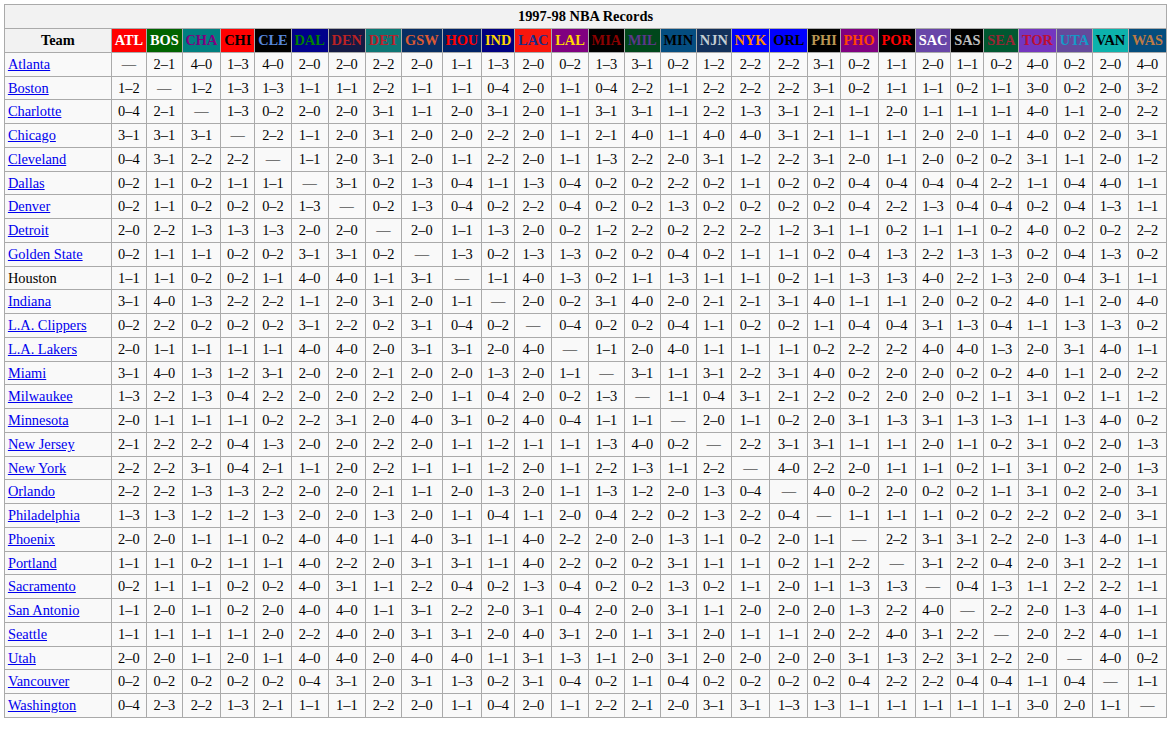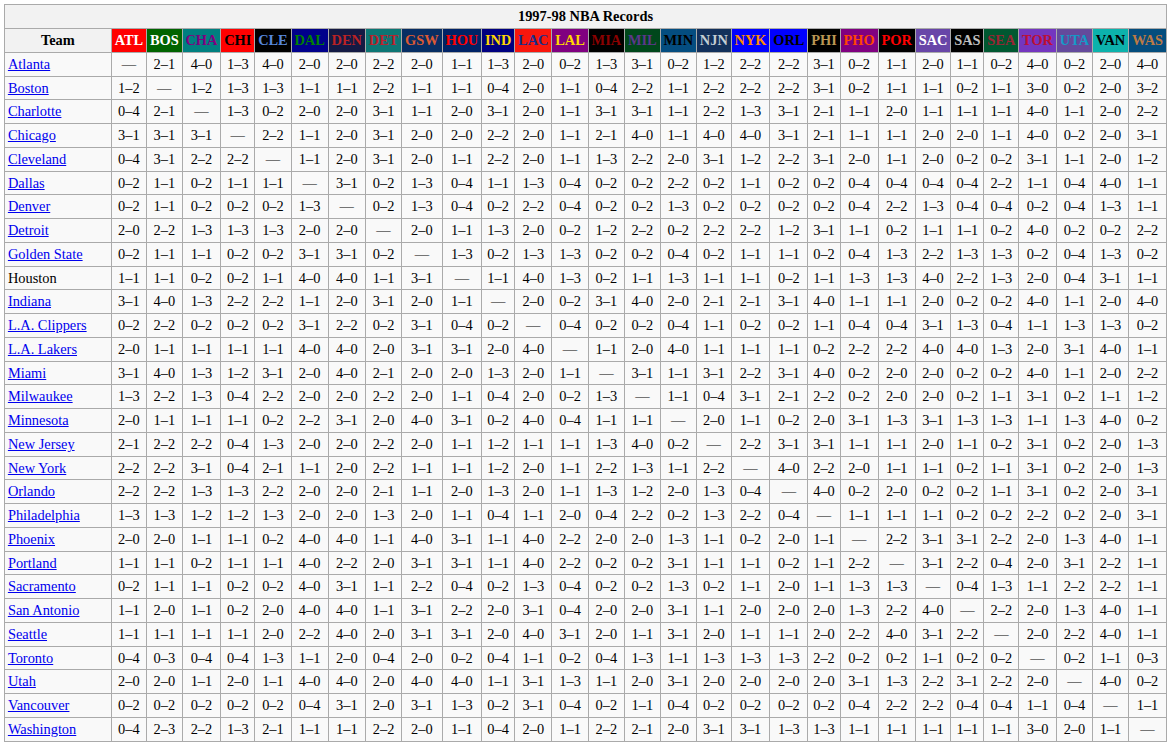 <table class="wikitable" style="font-size:90%; text-align:center;">
 <tr>
 <th colspan=30>1997-98 NBA Records</th>
 </tr>
 <tr>
 <th width=100>Team</th>
 <th style="background:#FF0000;color:#FFFFFF;width=35">ATL</th>
 <th style="background:#006400;color:#FFFFFF;width=35">BOS</th>
 <th style="background:#008080;color:#800080;width=35">CHA</th>
 <th style="background:#FF0000;color:#000000;width=35">CHI</th>
 <th style="background:#000000;color:#5787DC;width=35">CLE</th>
 <th style="background:#00008B;color:#008000;width=35">DAL</th>
 <th style="background:#141A44;color:#BC2224;width=35">DEN</th>
 <th style="background:#0C7674;color:#BB222C;width=35">DET</th>
 <th style="background:#072E63;color:#DC5A34;width=35">GSW</th>
 <th style="background:#002366;color:#FF0000;width=35">HOU</th>
 <th style="background:#000080;color:#FFD700;width=35">IND</th>
 <th style="background:#F9160D;color:#1A2E8B;width=35">LAC</th>
 <th style="background:#800080;color:#FFD700;width=35">LAL</th>
 <th style="background:#000000;color:#8B0000;width=35">MIA</th>
 <th style="background:#00471B;color:#5C378A;width=35">MIL</th>
 <th style="background:#044D80;color:#000000;width=35">MIN</th>
 <th style="background:#12305B;color:#C4CED4;width=35">NJN</th>
 <th style="background:#0000FF;color:#FF8C00;width=35">NYK</th>
 <th style="background:#0000FF;color:#000000;width=35">ORL</th>
 <th style="background:#000000;color:#BB9754;width=35">PHI</th>
 <th style="background:#800080;color:#FF4500;width=35">PHO</th>
 <th style="background:#000000;color:#FF0000;width=35">POR</th>
 <th style="background:#6846A8;color:#FFFFFF;width=35">SAC</th>
 <th style="background:#000000;color:#C0C0C0;width=35">SAS</th>
 <th style="background:#005831;color:#992634;width=35">SEA</th>
 <th style="background:#7436BF;color:#BE0F34;width=35">TOR</th>
 <th style="background:#644A9C;color:#149BC7;width=35">UTA</th>
 <th style="background:#0CB2AC;color:#000000;width=35">VAN</th>
 <th style="background:#044D7D;color:#BC7A44;width=35">WAS</th>
 </tr>
 <tr>
 <td style="text-align:left;"><a href='#'>Atlanta</a></td>
 <td>—</td>
 <td>2–1</td>
 <td>4–0</td>
 <td>1–3</td>
 <td>4–0</td>
 <td>2–0</td>
 <td>2–0</td>
 <td>2–2</td>
 <td>2–0</td>
 <td>1–1</td>
 <td>1–3</td>
 <td>2–0</td>
 <td>0–2</td>
 <td>1–3</td>
 <td>3–1</td>
 <td>0–2</td>
 <td>1–2</td>
 <td>2–2</td>
 <td>2–2</td>
 <td>3–1</td>
 <td>0–2</td>
 <td>1–1</td>
 <td>2–0</td>
 <td>1–1</td>
 <td>0–2</td>
 <td>4–0</td>
 <td>0–2</td>
 <td>2–0</td>
 <td>4–0</td>
 </tr>
 <tr>
 <td style="text-align:left;"><a href='#'>Boston</a></td>
 <td>1–2</td>
 <td>—</td>
 <td>1–2</td>
 <td>1–3</td>
 <td>1–3</td>
 <td>1–1</td>
 <td>1–1</td>
 <td>2–2</td>
 <td>1–1</td>
 <td>1–1</td>
 <td>0–4</td>
 <td>2–0</td>
 <td>1–1</td>
 <td>0–4</td>
 <td>2–2</td>
 <td>1–1</td>
 <td>2–2</td>
 <td>2–2</td>
 <td>2–2</td>
 <td>3–1</td>
 <td>0–2</td>
 <td>1–1</td>
 <td>1–1</td>
 <td>0–2</td>
 <td>1–1</td>
 <td>3–0</td>
 <td>0–2</td>
 <td>2–0</td>
 <td>3–2</td>
 </tr>
 <tr>
 <td style="text-align:left;"><a href='#'>Charlotte</a></td>
 <td>0–4</td>
 <td>2–1</td>
 <td>—</td>
 <td>1–3</td>
 <td>0–2</td>
 <td>2–0</td>
 <td>2–0</td>
 <td>3–1</td>
 <td>1–1</td>
 <td>2–0</td>
 <td>3–1</td>
 <td>2–0</td>
 <td>1–1</td>
 <td>3–1</td>
 <td>3–1</td>
 <td>1–1</td>
 <td>2–2</td>
 <td>1–3</td>
 <td>3–1</td>
 <td>2–1</td>
 <td>1–1</td>
 <td>2–0</td>
 <td>1–1</td>
 <td>1–1</td>
 <td>1–1</td>
 <td>4–0</td>
 <td>1–1</td>
 <td>2–0</td>
 <td>2–2</td>
 </tr>
 <tr>
 <td style="text-align:left;"><a href='#'>Chicago</a></td>
 <td>3–1</td>
 <td>3–1</td>
 <td>3–1</td>
 <td>—</td>
 <td>2–2</td>
 <td>1–1</td>
 <td>2–0</td>
 <td>3–1</td>
 <td>2–0</td>
 <td>2–0</td>
 <td>2–2</td>
 <td>2–0</td>
 <td>1–1</td>
 <td>2–1</td>
 <td>4–0</td>
 <td>1–1</td>
 <td>4–0</td>
 <td>4–0</td>
 <td>3–1</td>
 <td>2–1</td>
 <td>1–1</td>
 <td>1–1</td>
 <td>2–0</td>
 <td>2–0</td>
 <td>1–1</td>
 <td>4–0</td>
 <td>0–2</td>
 <td>2–0</td>
 <td>3–1</td>
 </tr>
 <tr>
 <td style="text-align:left;"><a href='#'>Cleveland</a></td>
 <td>0–4</td>
 <td>3–1</td>
 <td>2–2</td>
 <td>2–2</td>
 <td>—</td>
 <td>1–1</td>
 <td>2–0</td>
 <td>3–1</td>
 <td>2–0</td>
 <td>1–1</td>
 <td>2–2</td>
 <td>2–0</td>
 <td>1–1</td>
 <td>1–3</td>
 <td>2–2</td>
 <td>2–0</td>
 <td>3–1</td>
 <td>1–2</td>
 <td>2–2</td>
 <td>3–1</td>
 <td>2–0</td>
 <td>1–1</td>
 <td>2–0</td>
 <td>0–2</td>
 <td>0–2</td>
 <td>3–1</td>
 <td>1–1</td>
 <td>2–0</td>
 <td>1–2</td>
 </tr>
 <tr>
 <td style="text-align:left;"><a href='#'>Dallas</a></td>
 <td>0–2</td>
 <td>1–1</td>
 <td>0–2</td>
 <td>1–1</td>
 <td>1–1</td>
 <td>—</td>
 <td>3–1</td>
 <td>0–2</td>
 <td>1–3</td>
 <td>0–4</td>
 <td>1–1</td>
 <td>1–3</td>
 <td>0–4</td>
 <td>0–2</td>
 <td>0–2</td>
 <td>2–2</td>
 <td>0–2</td>
 <td>1–1</td>
 <td>0–2</td>
 <td>0–2</td>
 <td>0–4</td>
 <td>0–4</td>
 <td>0–4</td>
 <td>0–4</td>
 <td>2–2</td>
 <td>1–1</td>
 <td>0–4</td>
 <td>4–0</td>
 <td>1–1</td>
 </tr>
 <tr>
 <td style="text-align:left;"><a href='#'>Denver</a></td>
 <td>0–2</td>
 <td>1–1</td>
 <td>0–2</td>
 <td>0–2</td>
 <td>0–2</td>
 <td>1–3</td>
 <td>—</td>
 <td>0–2</td>
 <td>1–3</td>
 <td>0–4</td>
 <td>0–2</td>
 <td>2–2</td>
 <td>0–4</td>
 <td>0–2</td>
 <td>0–2</td>
 <td>1–3</td>
 <td>0–2</td>
 <td>0–2</td>
 <td>0–2</td>
 <td>0–2</td>
 <td>0–4</td>
 <td>2–2</td>
 <td>1–3</td>
 <td>0–4</td>
 <td>0–4</td>
 <td>0–2</td>
 <td>0–4</td>
 <td>1–3</td>
 <td>1–1</td>
 </tr>
 <tr>
 <td style="text-align:left;"><a href='#'>Detroit</a></td>
 <td>2–0</td>
 <td>2–2</td>
 <td>1–3</td>
 <td>1–3</td>
 <td>1–3</td>
 <td>2–0</td>
 <td>2–0</td>
 <td>—</td>
 <td>2–0</td>
 <td>1–1</td>
 <td>1–3</td>
 <td>2–0</td>
 <td>0–2</td>
 <td>1–2</td>
 <td>2–2</td>
 <td>0–2</td>
 <td>2–2</td>
 <td>2–2</td>
 <td>1–2</td>
 <td>3–1</td>
 <td>1–1</td>
 <td>0–2</td>
 <td>1–1</td>
 <td>1–1</td>
 <td>0–2</td>
 <td>4–0</td>
 <td>0–2</td>
 <td>0–2</td>
 <td>2–2</td>
 </tr>
 <tr>
 <td style="text-align:left;"><a href='#'>Golden State</a></td>
 <td>0–2</td>
 <td>1–1</td>
 <td>1–1</td>
 <td>0–2</td>
 <td>0–2</td>
 <td>3–1</td>
 <td>3–1</td>
 <td>0–2</td>
 <td>—</td>
 <td>1–3</td>
 <td>0–2</td>
 <td>1–3</td>
 <td>1–3</td>
 <td>0–2</td>
 <td>0–2</td>
 <td>0–4</td>
 <td>0–2</td>
 <td>1–1</td>
 <td>1–1</td>
 <td>0–2</td>
 <td>0–4</td>
 <td>1–3</td>
 <td>2–2</td>
 <td>1–3</td>
 <td>1–3</td>
 <td>0–2</td>
 <td>0–4</td>
 <td>1–3</td>
 <td>0–2</td>
 </tr>
 <tr>
 <td style="text-align:left;">Houston</td>
 <td>1–1</td>
 <td>1–1</td>
 <td>0–2</td>
 <td>0–2</td>
 <td>1–1</td>
 <td>4–0</td>
 <td>4–0</td>
 <td>1–1</td>
 <td>3–1</td>
 <td>—</td>
 <td>1–1</td>
 <td>4–0</td>
 <td>1–3</td>
 <td>0–2</td>
 <td>1–1</td>
 <td>1–3</td>
 <td>1–1</td>
 <td>1–1</td>
 <td>0–2</td>
 <td>1–1</td>
 <td>1–3</td>
 <td>1–3</td>
 <td>4–0</td>
 <td>2–2</td>
 <td>1–3</td>
 <td>2–0</td>
 <td>0–4</td>
 <td>3–1</td>
 <td>1–1</td>
 </tr>
 <tr>
 <td style="text-align:left;"><a href='#'>Indiana</a></td>
 <td>3–1</td>
 <td>4–0</td>
 <td>1–3</td>
 <td>2–2</td>
 <td>2–2</td>
 <td>1–1</td>
 <td>2–0</td>
 <td>3–1</td>
 <td>2–0</td>
 <td>1–1</td>
 <td>—</td>
 <td>2–0</td>
 <td>0–2</td>
 <td>3–1</td>
 <td>4–0</td>
 <td>2–0</td>
 <td>2–1</td>
 <td>2–1</td>
 <td>3–1</td>
 <td>4–0</td>
 <td>1–1</td>
 <td>1–1</td>
 <td>2–0</td>
 <td>0–2</td>
 <td>0–2</td>
 <td>4–0</td>
 <td>1–1</td>
 <td>2–0</td>
 <td>4–0</td>
 </tr>
 <tr>
 <td style="text-align:left;"><a href='#'>L.A. Clippers</a></td>
 <td>0–2</td>
 <td>2–2</td>
 <td>0–2</td>
 <td>0–2</td>
 <td>0–2</td>
 <td>3–1</td>
 <td>2–2</td>
 <td>0–2</td>
 <td>3–1</td>
 <td>0–4</td>
 <td>0–2</td>
 <td>—</td>
 <td>0–4</td>
 <td>0–2</td>
 <td>0–2</td>
 <td>0–4</td>
 <td>1–1</td>
 <td>0–2</td>
 <td>0–2</td>
 <td>1–1</td>
 <td>0–4</td>
 <td>0–4</td>
 <td>3–1</td>
 <td>1–3</td>
 <td>0–4</td>
 <td>1–1</td>
 <td>1–3</td>
 <td>1–3</td>
 <td>0–2</td>
 </tr>
 <tr>
 <td style="text-align:left;"><a href='#'>L.A. Lakers</a></td>
 <td>2–0</td>
 <td>1–1</td>
 <td>1–1</td>
 <td>1–1</td>
 <td>1–1</td>
 <td>4–0</td>
 <td>4–0</td>
 <td>2–0</td>
 <td>3–1</td>
 <td>3–1</td>
 <td>2–0</td>
 <td>4–0</td>
 <td>—</td>
 <td>1–1</td>
 <td>2–0</td>
 <td>4–0</td>
 <td>1–1</td>
 <td>1–1</td>
 <td>1–1</td>
 <td>0–2</td>
 <td>2–2</td>
 <td>2–2</td>
 <td>4–0</td>
 <td>4–0</td>
 <td>1–3</td>
 <td>2–0</td>
 <td>3–1</td>
 <td>4–0</td>
 <td>1–1</td>
 </tr>
 <tr>
 <td style="text-align:left;"><a href='#'>Miami</a></td>
 <td>3–1</td>
 <td>4–0</td>
 <td>1–3</td>
 <td>1–2</td>
 <td>3–1</td>
 <td>2–0</td>
-<td>2–0</td>
+<td>4–0</td>
 <td>2–1</td>
 <td>2–0</td>
 <td>2–0</td>
 <td>1–3</td>
 <td>2–0</td>
 <td>1–1</td>
 <td>—</td>
 <td>3–1</td>
 <td>1–1</td>
 <td>3–1</td>
 <td>2–2</td>
 <td>3–1</td>
 <td>4–0</td>
 <td>0–2</td>
 <td>2–0</td>
 <td>2–0</td>
 <td>0–2</td>
 <td>0–2</td>
 <td>4–0</td>
 <td>1–1</td>
 <td>2–0</td>
 <td>2–2</td>
 </tr>
 <tr>
 <td style="text-align:left;"><a href='#'>Milwaukee</a></td>
 <td>1–3</td>
 <td>2–2</td>
 <td>1–3</td>
 <td>0–4</td>
 <td>2–2</td>
 <td>2–0</td>
 <td>2–0</td>
 <td>2–2</td>
 <td>2–0</td>
 <td>1–1</td>
 <td>0–4</td>
 <td>2–0</td>
 <td>0–2</td>
 <td>1–3</td>
 <td>—</td>
 <td>1–1</td>
 <td>0–4</td>
 <td>3–1</td>
 <td>2–1</td>
 <td>2–2</td>
 <td>0–2</td>
 <td>2–0</td>
 <td>2–0</td>
 <td>0–2</td>
 <td>1–1</td>
 <td>3–1</td>
 <td>0–2</td>
 <td>1–1</td>
 <td>1–2</td>
 </tr>
 <tr>
 <td style="text-align:left;"><a href='#'>Minnesota</a></td>
 <td>2–0</td>
 <td>1–1</td>
 <td>1–1</td>
 <td>1–1</td>
 <td>0–2</td>
 <td>2–2</td>
 <td>3–1</td>
 <td>2–0</td>
 <td>4–0</td>
 <td>3–1</td>
 <td>0–2</td>
 <td>4–0</td>
 <td>0–4</td>
 <td>1–1</td>
 <td>1–1</td>
 <td>—</td>
 <td>2–0</td>
 <td>1–1</td>
 <td>0–2</td>
 <td>2–0</td>
 <td>3–1</td>
 <td>1–3</td>
 <td>3–1</td>
 <td>1–3</td>
 <td>1–3</td>
 <td>1–1</td>
 <td>1–3</td>
 <td>4–0</td>
 <td>0–2</td>
 </tr>
 <tr>
 <td style="text-align:left;"><a href='#'>New Jersey</a></td>
 <td>2–1</td>
 <td>2–2</td>
 <td>2–2</td>
 <td>0–4</td>
 <td>1–3</td>
 <td>2–0</td>
 <td>2–0</td>
 <td>2–2</td>
 <td>2–0</td>
 <td>1–1</td>
 <td>1–2</td>
 <td>1–1</td>
 <td>1–1</td>
 <td>1–3</td>
 <td>4–0</td>
 <td>0–2</td>
 <td>—</td>
 <td>2–2</td>
 <td>3–1</td>
 <td>3–1</td>
 <td>1–1</td>
 <td>1–1</td>
 <td>2–0</td>
 <td>1–1</td>
 <td>0–2</td>
 <td>3–1</td>
 <td>0–2</td>
 <td>2–0</td>
 <td>1–3</td>
 </tr>
 <tr>
 <td style="text-align:left;"><a href='#'>New York</a></td>
 <td>2–2</td>
 <td>2–2</td>
 <td>3–1</td>
 <td>0–4</td>
 <td>2–1</td>
 <td>1–1</td>
 <td>2–0</td>
 <td>2–2</td>
 <td>1–1</td>
 <td>1–1</td>
 <td>1–2</td>
 <td>2–0</td>
 <td>1–1</td>
 <td>2–2</td>
 <td>1–3</td>
 <td>1–1</td>
 <td>2–2</td>
 <td>—</td>
 <td>4–0</td>
 <td>2–2</td>
 <td>2–0</td>
 <td>1–1</td>
 <td>1–1</td>
 <td>0–2</td>
 <td>1–1</td>
 <td>3–1</td>
 <td>0–2</td>
 <td>2–0</td>
 <td>1–3</td>
 </tr>
 <tr>
 <td style="text-align:left;"><a href='#'>Orlando</a></td>
 <td>2–2</td>
 <td>2–2</td>
 <td>1–3</td>
 <td>1–3</td>
 <td>2–2</td>
 <td>2–0</td>
 <td>2–0</td>
 <td>2–1</td>
 <td>1–1</td>
 <td>2–0</td>
 <td>1–3</td>
 <td>2–0</td>
 <td>1–1</td>
 <td>1–3</td>
 <td>1–2</td>
 <td>2–0</td>
 <td>1–3</td>
 <td>0–4</td>
 <td>—</td>
 <td>4–0</td>
 <td>0–2</td>
 <td>2–0</td>
 <td>0–2</td>
 <td>0–2</td>
 <td>1–1</td>
 <td>3–1</td>
 <td>0–2</td>
 <td>2–0</td>
 <td>3–1</td>
 </tr>
 <tr>
 <td style="text-align:left;"><a href='#'>Philadelphia</a></td>
 <td>1–3</td>
 <td>1–3</td>
 <td>1–2</td>
 <td>1–2</td>
 <td>1–3</td>
 <td>2–0</td>
 <td>2–0</td>
 <td>1–3</td>
 <td>2–0</td>
 <td>1–1</td>
 <td>0–4</td>
 <td>1–1</td>
 <td>2–0</td>
 <td>0–4</td>
 <td>2–2</td>
 <td>0–2</td>
 <td>1–3</td>
 <td>2–2</td>
 <td>0–4</td>
 <td>—</td>
 <td>1–1</td>
 <td>1–1</td>
 <td>1–1</td>
 <td>0–2</td>
 <td>0–2</td>
 <td>2–2</td>
 <td>0–2</td>
 <td>2–0</td>
 <td>3–1</td>
 </tr>
 <tr>
 <td style="text-align:left;"><a href='#'>Phoenix</a></td>
 <td>2–0</td>
 <td>2–0</td>
 <td>1–1</td>
 <td>1–1</td>
 <td>0–2</td>
 <td>4–0</td>
 <td>4–0</td>
 <td>1–1</td>
 <td>4–0</td>
 <td>3–1</td>
 <td>1–1</td>
 <td>4–0</td>
 <td>2–2</td>
 <td>2–0</td>
 <td>2–0</td>
 <td>1–3</td>
 <td>1–1</td>
 <td>0–2</td>
 <td>2–0</td>
 <td>1–1</td>
 <td>—</td>
 <td>2–2</td>
 <td>3–1</td>
 <td>3–1</td>
 <td>2–2</td>
 <td>2–0</td>
 <td>1–3</td>
 <td>4–0</td>
 <td>1–1</td>
 </tr>
 <tr>
 <td style="text-align:left;"><a href='#'>Portland</a></td>
 <td>1–1</td>
 <td>1–1</td>
 <td>0–2</td>
 <td>1–1</td>
 <td>1–1</td>
 <td>4–0</td>
 <td>2–2</td>
 <td>2–0</td>
 <td>3–1</td>
 <td>3–1</td>
 <td>1–1</td>
 <td>4–0</td>
 <td>2–2</td>
 <td>0–2</td>
 <td>0–2</td>
 <td>3–1</td>
 <td>1–1</td>
 <td>1–1</td>
 <td>0–2</td>
 <td>1–1</td>
 <td>2–2</td>
 <td>—</td>
 <td>3–1</td>
 <td>2–2</td>
 <td>0–4</td>
 <td>2–0</td>
 <td>3–1</td>
 <td>2–2</td>
 <td>1–1</td>
 </tr>
 <tr>
 <td style="text-align:left;"><a href='#'>Sacramento</a></td>
 <td>0–2</td>
 <td>1–1</td>
 <td>1–1</td>
 <td>0–2</td>
 <td>0–2</td>
 <td>4–0</td>
 <td>3–1</td>
 <td>1–1</td>
 <td>2–2</td>
 <td>0–4</td>
 <td>0–2</td>
 <td>1–3</td>
 <td>0–4</td>
 <td>0–2</td>
 <td>0–2</td>
 <td>1–3</td>
 <td>0–2</td>
 <td>1–1</td>
 <td>2–0</td>
 <td>1–1</td>
 <td>1–3</td>
 <td>1–3</td>
 <td>—</td>
 <td>0–4</td>
 <td>1–3</td>
 <td>1–1</td>
 <td>2–2</td>
 <td>2–2</td>
 <td>1–1</td>
 </tr>
 <tr>
 <td style="text-align:left;"><a href='#'>San Antonio</a></td>
 <td>1–1</td>
 <td>2–0</td>
 <td>1–1</td>
 <td>0–2</td>
 <td>2–0</td>
 <td>4–0</td>
 <td>4–0</td>
 <td>1–1</td>
 <td>3–1</td>
 <td>2–2</td>
 <td>2–0</td>
 <td>3–1</td>
 <td>0–4</td>
 <td>2–0</td>
 <td>2–0</td>
 <td>3–1</td>
 <td>1–1</td>
 <td>2–0</td>
 <td>2–0</td>
 <td>2–0</td>
 <td>1–3</td>
 <td>2–2</td>
 <td>4–0</td>
 <td>—</td>
 <td>2–2</td>
 <td>2–0</td>
 <td>1–3</td>
 <td>4–0</td>
 <td>1–1</td>
 </tr>
 <tr>
 <td style="text-align:left;"><a href='#'>Seattle</a></td>
 <td>1–1</td>
 <td>1–1</td>
 <td>1–1</td>
 <td>1–1</td>
 <td>2–0</td>
 <td>2–2</td>
 <td>4–0</td>
 <td>2–0</td>
 <td>3–1</td>
 <td>3–1</td>
 <td>2–0</td>
 <td>4–0</td>
 <td>3–1</td>
 <td>2–0</td>
 <td>1–1</td>
 <td>3–1</td>
 <td>2–0</td>
 <td>1–1</td>
 <td>1–1</td>
 <td>2–0</td>
 <td>2–2</td>
 <td>4–0</td>
 <td>3–1</td>
 <td>2–2</td>
 <td>—</td>
 <td>2–0</td>
 <td>2–2</td>
 <td>4–0</td>
 <td>1–1</td>
 </tr>
 <tr>
+<td style="text-align:left;"><a href='#'>Toronto</a></td>
+<td>0–4</td>
+<td>0–3</td>
+<td>0–4</td>
+<td>0–4</td>
+<td>1–3</td>
+<td>1–1</td>
+<td>2–0</td>
+<td>0–4</td>
+<td>2–0</td>
+<td>0–2</td>
+<td>0–4</td>
+<td>1–1</td>
+<td>0–2</td>
+<td>0–4</td>
+<td>1–3</td>
+<td>1–1</td>
+<td>1–3</td>
+<td>1–3</td>
+<td>1–3</td>
+<td>2–2</td>
+<td>0–2</td>
+<td>0–2</td>
+<td>1–1</td>
+<td>0–2</td>
+<td>0–2</td>
+<td>—</td>
+<td>0–2</td>
+<td>1–1</td>
+<td>0–3</td>
+</tr>
+<tr>
 <td style="text-align:left;"><a href='#'>Utah</a></td>
 <td>2–0</td>
 <td>2–0</td>
 <td>1–1</td>
 <td>2–0</td>
 <td>1–1</td>
 <td>4–0</td>
 <td>4–0</td>
 <td>2–0</td>
 <td>4–0</td>
 <td>4–0</td>
 <td>1–1</td>
 <td>3–1</td>
 <td>1–3</td>
 <td>1–1</td>
 <td>2–0</td>
 <td>3–1</td>
 <td>2–0</td>
 <td>2–0</td>
 <td>2–0</td>
 <td>2–0</td>
 <td>3–1</td>
 <td>1–3</td>
 <td>2–2</td>
 <td>3–1</td>
 <td>2–2</td>
 <td>2–0</td>
 <td>—</td>
 <td>4–0</td>
 <td>0–2</td>
 </tr>
 <tr>
 <td style="text-align:left;"><a href='#'>Vancouver</a></td>
 <td>0–2</td>
 <td>0–2</td>
 <td>0–2</td>
 <td>0–2</td>
 <td>0–2</td>
 <td>0–4</td>
 <td>3–1</td>
 <td>2–0</td>
 <td>3–1</td>
 <td>1–3</td>
 <td>0–2</td>
 <td>3–1</td>
 <td>0–4</td>
 <td>0–2</td>
 <td>1–1</td>
 <td>0–4</td>
 <td>0–2</td>
 <td>0–2</td>
 <td>0–2</td>
 <td>0–2</td>
 <td>0–4</td>
 <td>2–2</td>
 <td>2–2</td>
 <td>0–4</td>
 <td>0–4</td>
 <td>1–1</td>
 <td>0–4</td>
 <td>—</td>
 <td>1–1</td>
 </tr>
 <tr>
 <td style="text-align:left;"><a href='#'>Washington</a></td>
 <td>0–4</td>
 <td>2–3</td>
 <td>2–2</td>
 <td>1–3</td>
 <td>2–1</td>
 <td>1–1</td>
 <td>1–1</td>
 <td>2–2</td>
 <td>2–0</td>
 <td>1–1</td>
 <td>0–4</td>
 <td>2–0</td>
 <td>1–1</td>
 <td>2–2</td>
 <td>2–1</td>
 <td>2–0</td>
 <td>3–1</td>
 <td>3–1</td>
 <td>1–3</td>
 <td>1–3</td>
 <td>1–1</td>
 <td>1–1</td>
 <td>1–1</td>
 <td>1–1</td>
 <td>1–1</td>
 <td>3–0</td>
 <td>2–0</td>
 <td>1–1</td>
 <td>—</td>
 </tr>
 </table>
